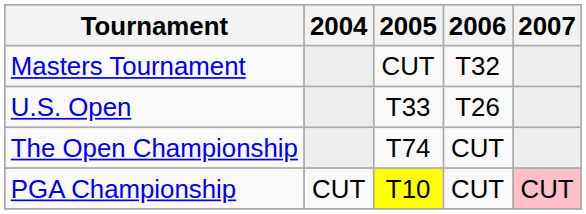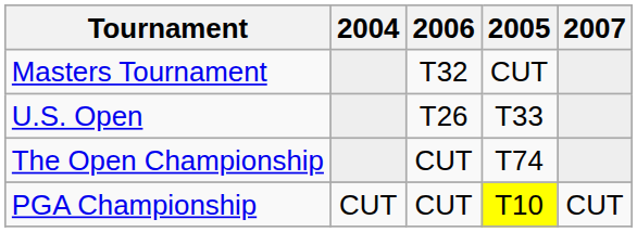 <table class="wikitable" style="font-size:95%;text-align:center;">
 <tr>
 <th>Tournament</th>
 <th>2004</th>
+<th>2006</th>
 <th>2005</th>
-<th>2006</th>
 <th>2007</th>
 </tr>
 <tr>
 <td align=left><a href='#'>Masters Tournament</a></td>
 <td style="background:#eeeeee;"></td>
+<td>T32</td>
 <td>CUT</td>
-<td>T32</td>
 <td style="background:#eeeeee;"></td>
 </tr>
 <tr>
 <td align=left><a href='#'>U.S. Open</a></td>
 <td style="background:#eeeeee;"></td>
+<td>T26</td>
 <td>T33</td>
-<td>T26</td>
 <td style="background:#eeeeee;"></td>
 </tr>
 <tr>
 <td align=left><a href='#'>The Open Championship</a></td>
 <td style="background:#eeeeee;"></td>
+<td>CUT</td>
 <td>T74</td>
-<td>CUT</td>
 <td style="background:#eeeeee;"></td>
 </tr>
 <tr>
 <td align=left><a href='#'>PGA Championship</a></td>
 <td>CUT</td>
+<td>CUT</td>
 <td style="background:yellow;">T10</td>
 <td>CUT</td>
-<td style="background: pink;">CUT</td>
 </tr>
 </table>
